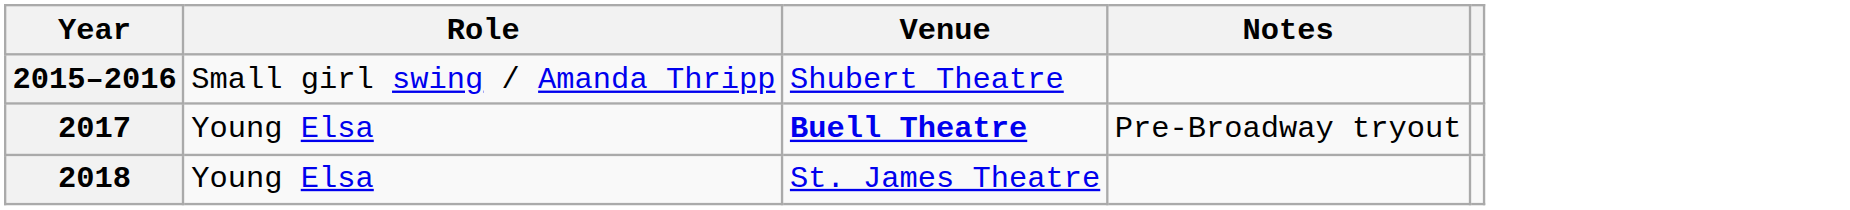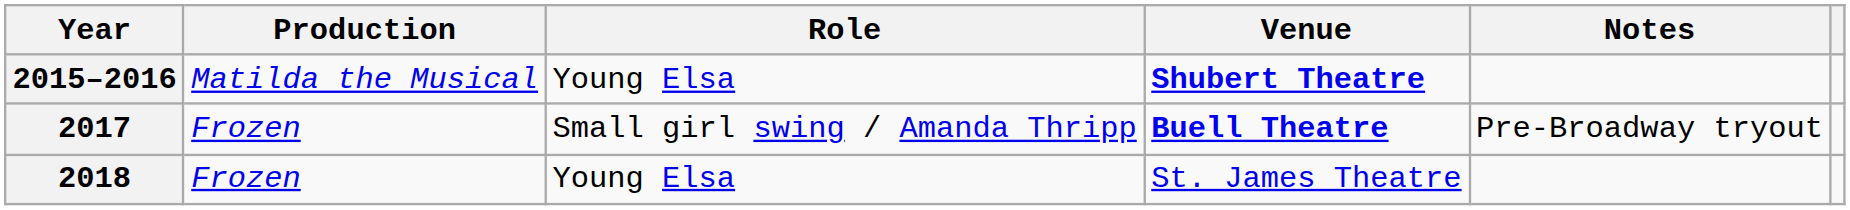 <table class="wikitable plainrowheaders sortable">
 <tr>
 <th scope="col">Year</th>
+<th scope="col">Production</th>
 <th scope="col">Role</th>
 <th scope="col">Venue</th>
 <th scope="col" class="unsortable">Notes</th>
 <th scope="col" class="unsortable"></th>
 </tr>
 <tr>
 <th scope="row">2015–2016</th>
-<td>Small girl <a href='#'>swing</a> / <a href='#'>Amanda Thripp</a></td>
-<td><a href='#'>Shubert Theatre</a></td>
+<td><em><a href='#'>Matilda the Musical</a></em></td>
+<td>Young <a href='#'>Elsa</a></td>
+<td><strong><a href='#'>Shubert Theatre</a></strong></td>
 <td></td>
 <td></td>
 </tr>
 <tr>
 <th scope="row">2017</th>
-<td>Young <a href='#'>Elsa</a></td>
+<td><em><a href='#'>Frozen</a></em></td>
+<td>Small girl <a href='#'>swing</a> / <a href='#'>Amanda Thripp</a></td>
 <td><strong><a href='#'>Buell Theatre</a></strong></td>
 <td>Pre-Broadway tryout</td>
 <td></td>
 </tr>
 <tr>
 <th scope="row">2018</th>
+<td><em><a href='#'>Frozen</a></em></td>
 <td>Young <a href='#'>Elsa</a></td>
 <td><a href='#'>St. James Theatre</a></td>
 <td></td>
 <td></td>
 </tr>
 </table>
